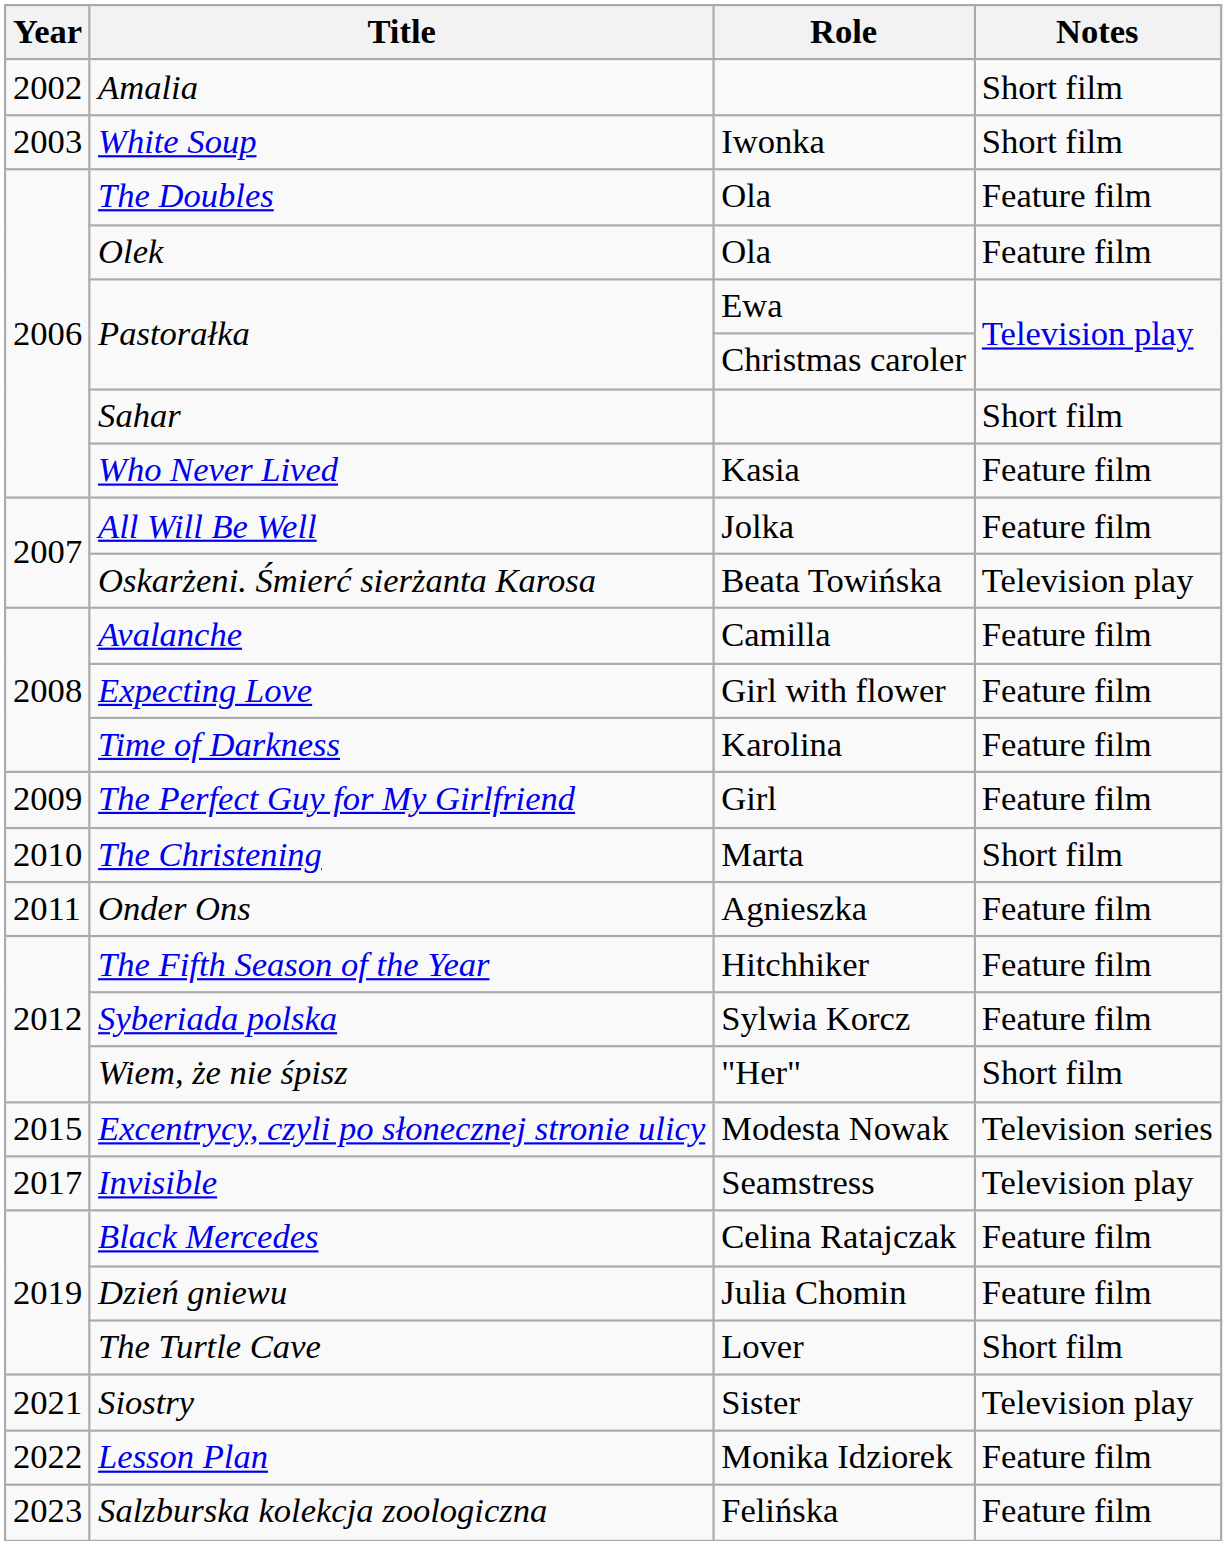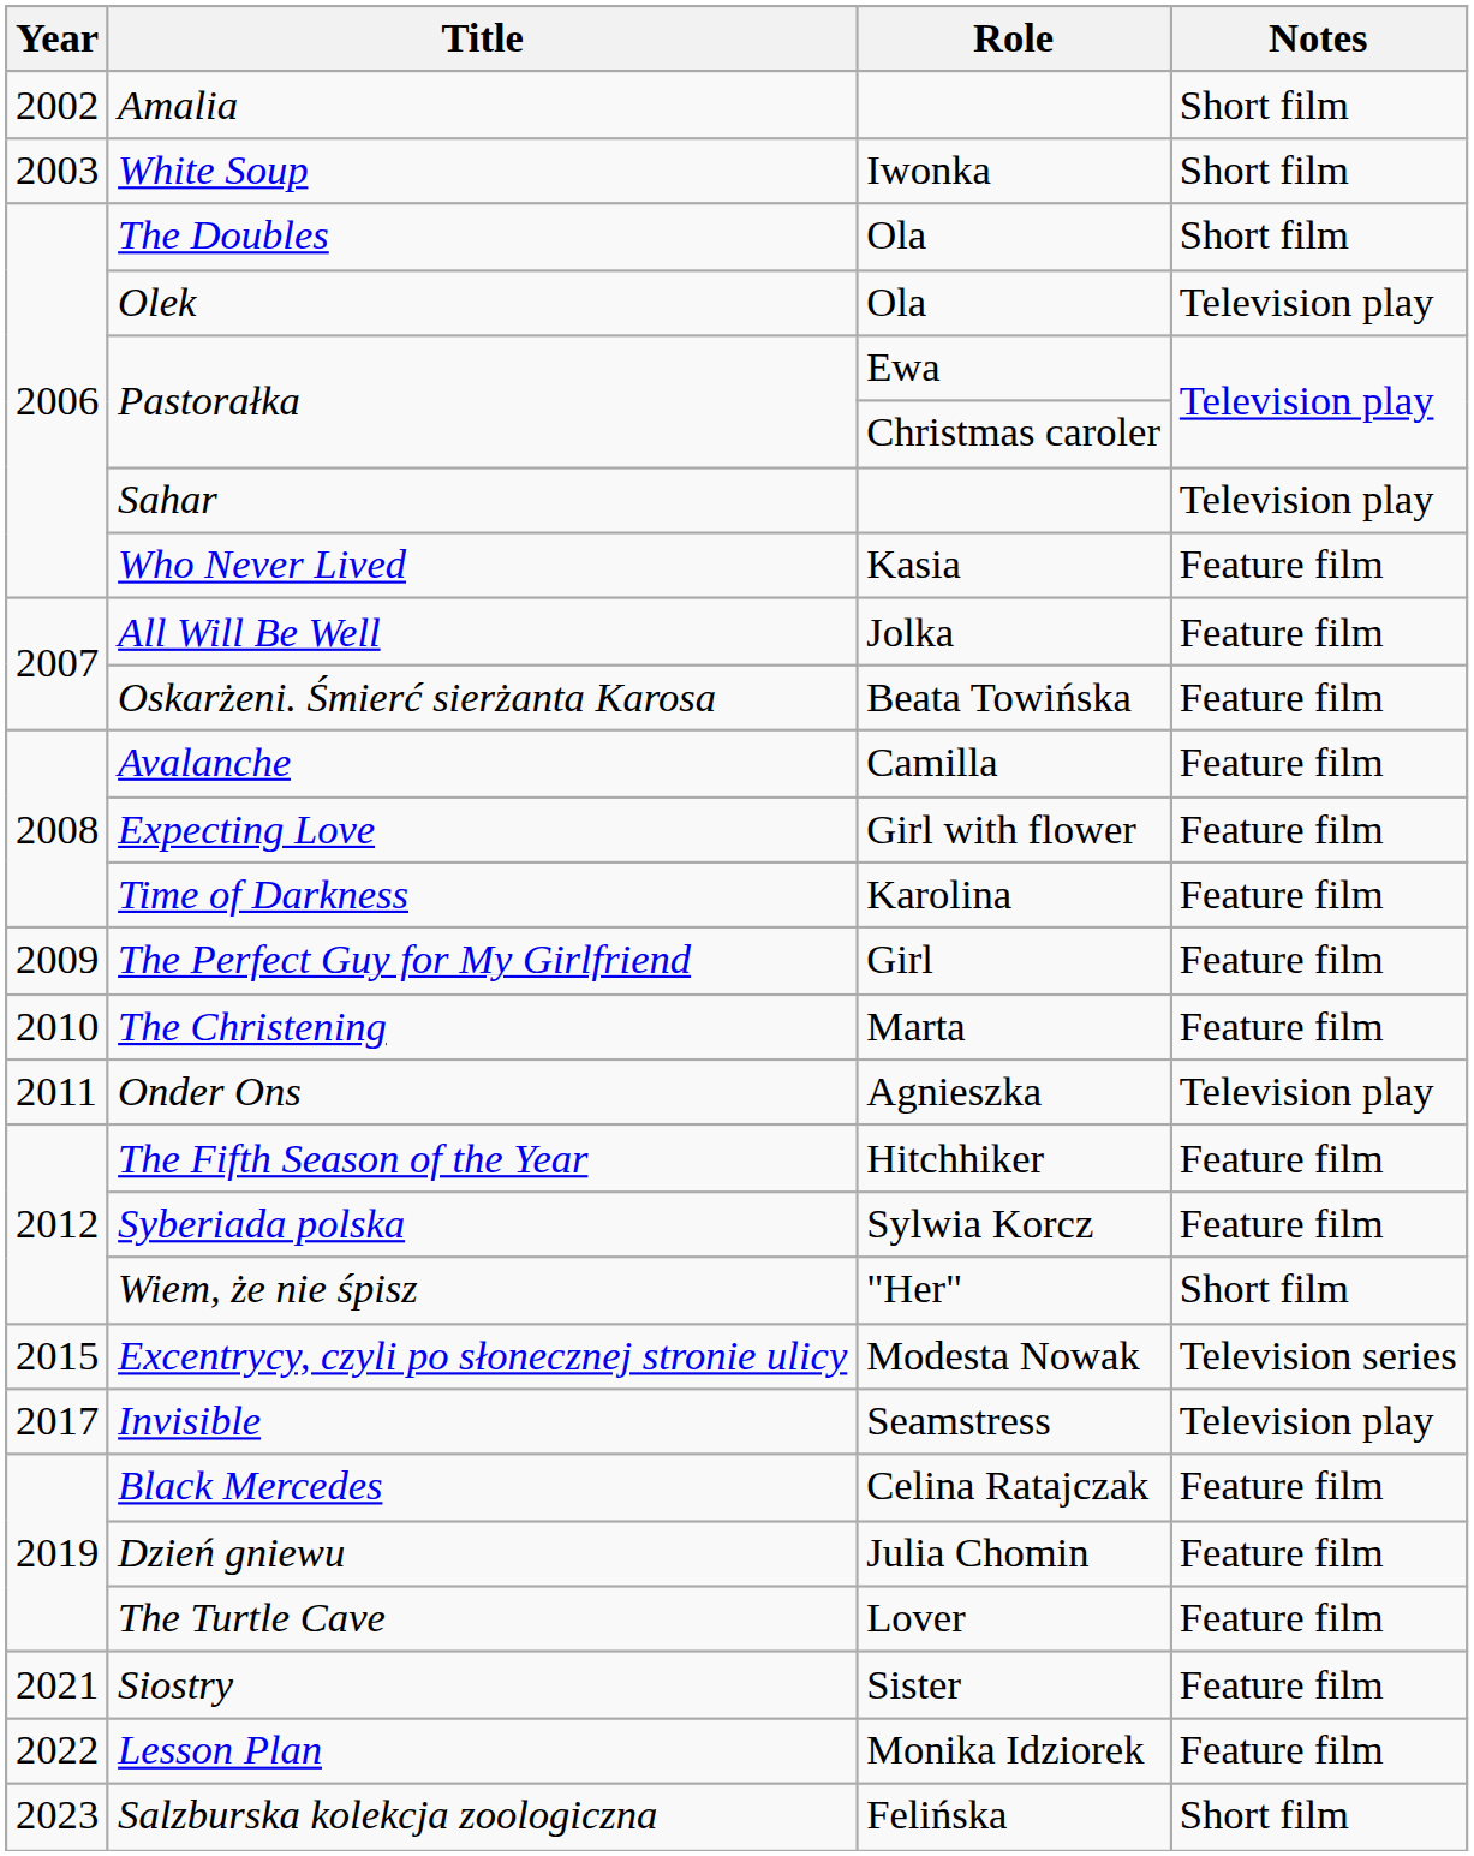 <table class="wikitable plainrowheaders sortable">
 <tr>
 <th scope="col">Year</th>
 <th scope="col">Title</th>
 <th scope="col">Role</th>
 <th scope="col" class="unsortable">Notes</th>
 </tr>
 <tr>
 <td>2002</td>
 <td><em>Amalia</em></td>
 <td></td>
 <td>Short film</td>
 </tr>
 <tr>
 <td>2003</td>
 <td><em><a href='#'>White Soup</a></em></td>
 <td>Iwonka</td>
 <td>Short film</td>
 </tr>
 <tr>
 <td rowspan=6>2006</td>
 <td><em><a href='#'>The Doubles</a></em></td>
 <td>Ola</td>
-<td>Feature film</td>
+<td>Short film</td>
 </tr>
 <tr>
 <td><em>Olek</em></td>
 <td>Ola</td>
-<td>Feature film</td>
+<td>Television play</td>
 </tr>
 <tr>
 <td rowspan=2><em>Pastorałka</em></td>
 <td>Ewa</td>
 <td rowspan=2><a href='#'>Television play</a></td>
 </tr>
 <tr>
 <td>Christmas caroler</td>
 </tr>
 <tr>
 <td><em>Sahar</em></td>
 <td></td>
-<td>Short film</td>
+<td>Television play</td>
 </tr>
 <tr>
 <td><em><a href='#'>Who Never Lived</a></em></td>
 <td>Kasia</td>
 <td>Feature film</td>
 </tr>
 <tr>
 <td rowspan=2>2007</td>
 <td><em><a href='#'>All Will Be Well</a></em></td>
 <td>Jolka</td>
 <td>Feature film</td>
 </tr>
 <tr>
 <td><em>Oskarżeni. Śmierć sierżanta Karosa</em></td>
 <td>Beata Towińska</td>
-<td>Television play</td>
+<td>Feature film</td>
 </tr>
 <tr>
 <td rowspan=3>2008</td>
 <td><em><a href='#'>Avalanche</a></em></td>
 <td>Camilla</td>
 <td>Feature film</td>
 </tr>
 <tr>
 <td><em><a href='#'>Expecting Love</a></em></td>
 <td>Girl with flower</td>
 <td>Feature film</td>
 </tr>
 <tr>
 <td><em><a href='#'>Time of Darkness</a></em></td>
 <td>Karolina</td>
 <td>Feature film</td>
 </tr>
 <tr>
 <td>2009</td>
 <td><em><a href='#'>The Perfect Guy for My Girlfriend</a></em></td>
 <td>Girl</td>
 <td>Feature film</td>
 </tr>
 <tr>
 <td>2010</td>
 <td><em><a href='#'>The Christening</a></em></td>
 <td>Marta</td>
-<td>Short film</td>
+<td>Feature film</td>
 </tr>
 <tr>
 <td>2011</td>
 <td><em>Onder Ons</em></td>
 <td>Agnieszka</td>
-<td>Feature film</td>
+<td>Television play</td>
 </tr>
 <tr>
 <td rowspan=3>2012</td>
 <td><em><a href='#'>The Fifth Season of the Year</a></em></td>
 <td>Hitchhiker</td>
 <td>Feature film</td>
 </tr>
 <tr>
 <td><em><a href='#'>Syberiada polska</a></em></td>
 <td>Sylwia Korcz</td>
 <td>Feature film</td>
 </tr>
 <tr>
 <td><em>Wiem, że nie śpisz</em></td>
 <td>"Her"</td>
 <td>Short film</td>
 </tr>
 <tr>
 <td>2015</td>
 <td><em><a href='#'>Excentrycy, czyli po słonecznej stronie ulicy</a></em></td>
 <td>Modesta Nowak</td>
 <td>Television series</td>
 </tr>
 <tr>
 <td>2017</td>
 <td><em><a href='#'>Invisible</a></em></td>
 <td>Seamstress</td>
 <td>Television play</td>
 </tr>
 <tr>
 <td rowspan=3>2019</td>
 <td><em><a href='#'>Black Mercedes</a></em></td>
 <td>Celina Ratajczak</td>
 <td>Feature film</td>
 </tr>
 <tr>
 <td><em>Dzień gniewu</em></td>
 <td>Julia Chomin</td>
 <td>Feature film</td>
 </tr>
 <tr>
 <td><em>The Turtle Cave</em></td>
 <td>Lover</td>
-<td>Short film</td>
+<td>Feature film</td>
 </tr>
 <tr>
 <td>2021</td>
 <td><em>Siostry</em></td>
 <td>Sister</td>
-<td>Television play</td>
+<td>Feature film</td>
 </tr>
 <tr>
 <td>2022</td>
 <td><em><a href='#'>Lesson Plan</a></em></td>
 <td>Monika Idziorek</td>
 <td>Feature film</td>
 </tr>
 <tr>
 <td>2023</td>
 <td><em>Salzburska kolekcja zoologiczna</em></td>
 <td>Felińska</td>
-<td>Feature film</td>
+<td>Short film</td>
 </tr>
 </table>
